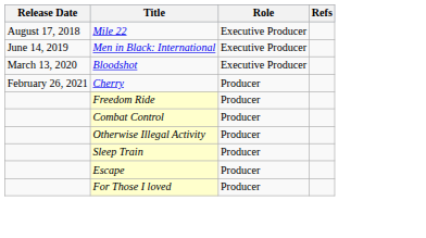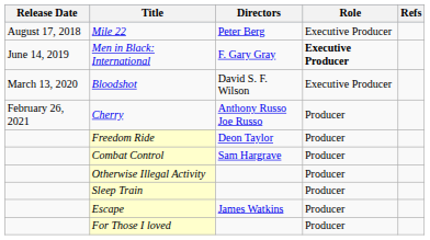 <table class="wikitable sortable">
 <tr style="background:#b0c4de; text-align:center;">
 <th>Release Date</th>
 <th>Title</th>
+<th>Directors</th>
 <th>Role</th>
 <th>Refs</th>
 </tr>
 <tr>
 <td>August 17, 2018</td>
 <td><em><a href='#'>Mile 22</a></em></td>
+<td><a href='#'>Peter Berg</a></td>
 <td>Executive Producer</td>
 <td></td>
 </tr>
 <tr>
 <td>June 14, 2019</td>
 <td><em><a href='#'>Men in Black: International</a></em></td>
-<td>Executive Producer</td>
+<td><a href='#'>F. Gary Gray</a></td>
+<td><strong>Executive Producer</strong></td>
 <td></td>
 </tr>
 <tr>
 <td>March 13, 2020</td>
 <td><em><a href='#'>Bloodshot</a></em></td>
+<td>David S. F. Wilson</td>
 <td>Executive Producer</td>
 <td></td>
 </tr>
 <tr>
 <td>February 26, 2021</td>
 <td><em><a href='#'>Cherry</a></em></td>
+<td><a href='#'>Anthony Russo<br>Joe Russo</a></td>
 <td>Producer</td>
 <td></td>
 </tr>
 <tr>
 <td></td>
 <td style="background:#FFFFCC;"><em>Freedom Ride</em></td>
+<td><a href='#'>Deon Taylor</a></td>
 <td>Producer</td>
 <td></td>
 </tr>
 <tr>
 <td></td>
 <td style="background:#FFFFCC;"><em>Combat Control</em></td>
+<td><a href='#'>Sam Hargrave</a></td>
 <td>Producer</td>
 <td></td>
 </tr>
 <tr>
 <td></td>
 <td style="background:#FFFFCC;"><em>Otherwise Illegal Activity</em></td>
+<td></td>
 <td>Producer</td>
 <td></td>
 </tr>
 <tr>
 <td></td>
 <td style="background:#FFFFCC;"><em>Sleep Train</em></td>
+<td></td>
 <td>Producer</td>
 <td></td>
 </tr>
 <tr>
 <td></td>
 <td style="background:#FFFFCC;"><em>Escape</em></td>
+<td><a href='#'>James Watkins</a></td>
 <td>Producer</td>
 <td></td>
 </tr>
 <tr>
 <td></td>
 <td style="background:#FFFFCC;"><em>For Those I loved</em></td>
+<td></td>
 <td>Producer</td>
 <td></td>
 </tr>
 </table>
